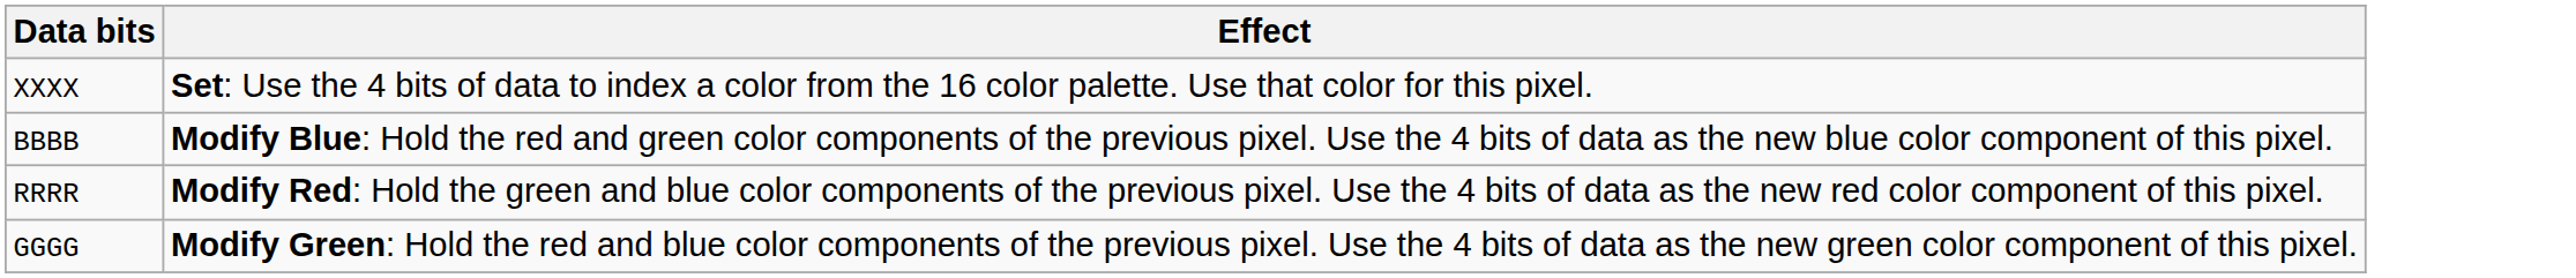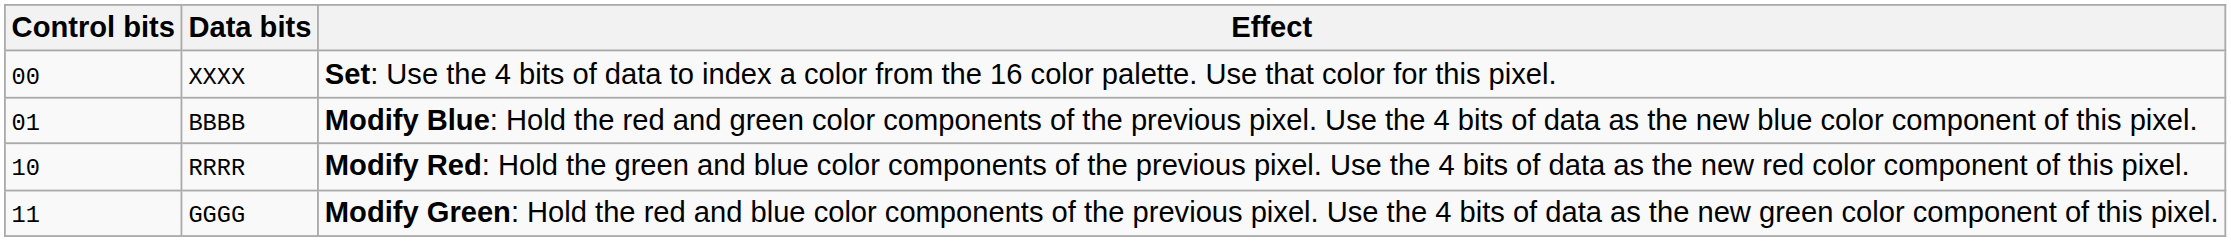 <table class="wikitable">
 <tr>
+<th>Control bits</th>
 <th>Data bits</th>
 <th>Effect</th>
 </tr>
 <tr>
+<td><code>00</code></td>
 <td><code>XXXX</code></td>
 <td><strong>Set</strong>: Use the 4 bits of data to index a color from the 16 color palette. Use that color for this pixel.</td>
 </tr>
 <tr>
+<td><code>01</code></td>
 <td><code>BBBB</code></td>
 <td><strong>Modify Blue</strong>: Hold the red and green color components of the previous pixel. Use the 4 bits of data as the new blue color component of this pixel.</td>
 </tr>
 <tr>
+<td><code>10</code></td>
 <td><code>RRRR</code></td>
 <td><strong>Modify Red</strong>: Hold the green and blue color components of the previous pixel. Use the 4 bits of data as the new red color component of this pixel.</td>
 </tr>
 <tr>
+<td><code>11</code></td>
 <td><code>GGGG</code></td>
 <td><strong>Modify Green</strong>: Hold the red and blue color components of the previous pixel. Use the 4 bits of data as the new green color component of this pixel.</td>
 </tr>
 </table>
